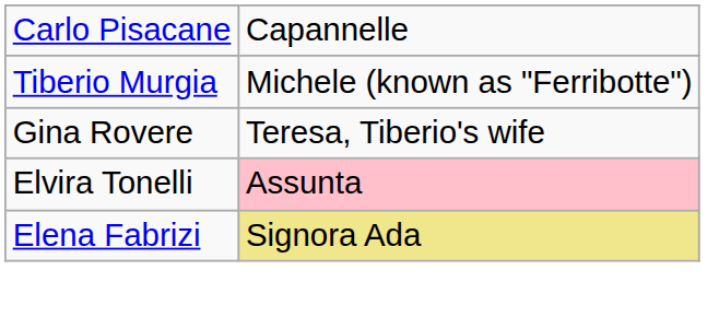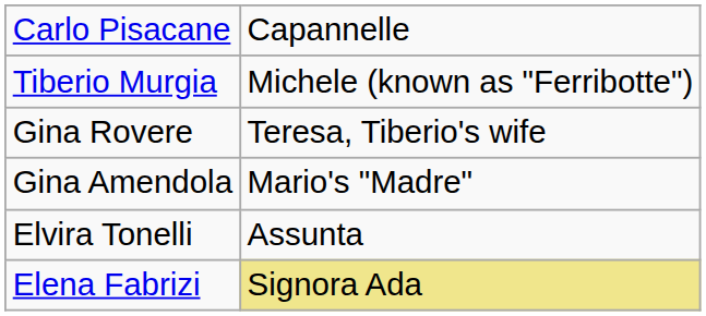 <table class=wikitable>
 <tr>
 <td><a href='#'>Carlo Pisacane</a></td>
 <td>Capannelle</td>
 </tr>
 <tr>
 <td><a href='#'>Tiberio Murgia</a></td>
 <td>Michele (known as "Ferribotte")</td>
 </tr>
 <tr>
 <td>Gina Rovere</td>
 <td>Teresa, Tiberio's wife</td>
 </tr>
 <tr>
+<td>Gina Amendola</td>
+<td>Mario's "Madre"</td>
+</tr>
+<tr>
 <td>Elvira Tonelli</td>
-<td style="background: pink;">Assunta</td>
+<td>Assunta</td>
 </tr>
 <tr>
 <td><a href='#'>Elena Fabrizi</a></td>
 <td style="background: khaki;">Signora Ada</td>
 </tr>
 </table>
